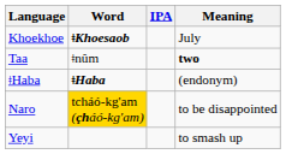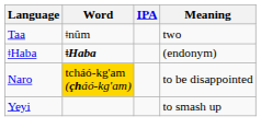 <table class="wikitable">
 <tr>
 <th>Language</th>
 <th>Word</th>
 <th><a href='#'>IPA</a></th>
 <th>Meaning</th>
 </tr>
 <tr>
-<td><a href='#'>Khoekhoe</a></td>
-<td><strong><em>ǂKh<strong>oesaob<em></td>
-<td align=center>  </td>
-<td>July</td>
-</tr>
-<tr>
 <td><a href='#'>Taa</a></td>
 <td></em></strong>ǂn</strong>ûm</em></td>
 <td align=center>  </td>
-<td><strong>two</strong></td>
+<td>two</td>
 </tr>
 <tr>
 <td><a href='#'>ǂHaba</a></td>
 <td><strong><em>ǂH<strong>aba<em></td>
 <td align=center>  </td>
 <td>(endonym)</td>
 </tr>
 <tr>
 <td><a href='#'>Naro</a></td>
 <td style="background: gold;"></em></strong>tch</strong>áó-kg'am</em><br><em>(<strong>çh</strong>áó-kg'am)</em></td>
 <td align=center>  </td>
 <td>to be disappointed</td>
 </tr>
 <tr>
 <td><a href='#'>Yeyi</a></td>
 <td></td>
 <td align=center>  </td>
 <td>to smash up</td>
 </tr>
 </table>
